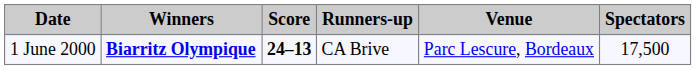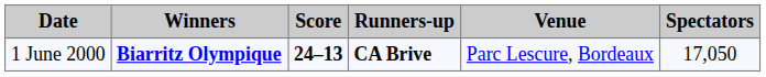 <table bgcolor="#f7f8ff" cellpadding="4" width="70%" cellspacing="0" border="1" style="font-size: 100%; border: grey solid 1px; border-collapse: collapse;">
 <tr bgcolor="#CCCCCC">
 <td align=center><strong>Date</strong></td>
 <td align=center><strong>Winners</strong></td>
 <td align=center><strong>Score</strong></td>
 <td align=center><strong>Runners-up</strong></td>
 <td align=center><strong>Venue</strong></td>
 <td align=center><strong>Spectators</strong></td>
 </tr>
 <tr>
 <td align=center>1 June 2000</td>
 <td><strong><a href='#'>Biarritz Olympique</a></strong></td>
 <td align=center><strong>24–13</strong></td>
-<td>CA Brive</td>
+<td><strong>CA Brive</strong></td>
 <td align=center><a href='#'>Parc Lescure</a>, <a href='#'>Bordeaux</a></td>
-<td align=center>17,500</td>
+<td align=center>17,050</td>
 </tr>
 </table>
